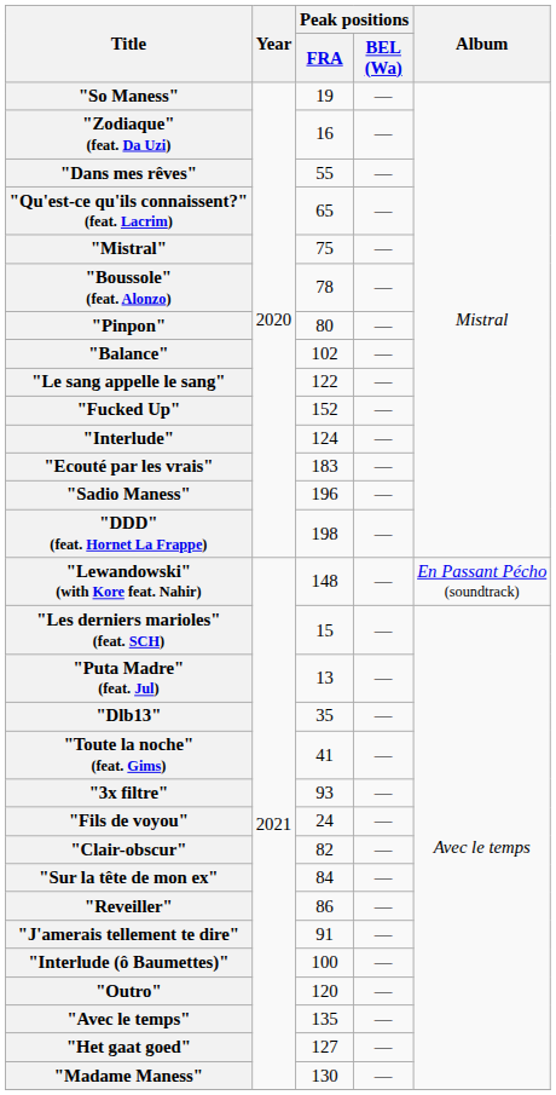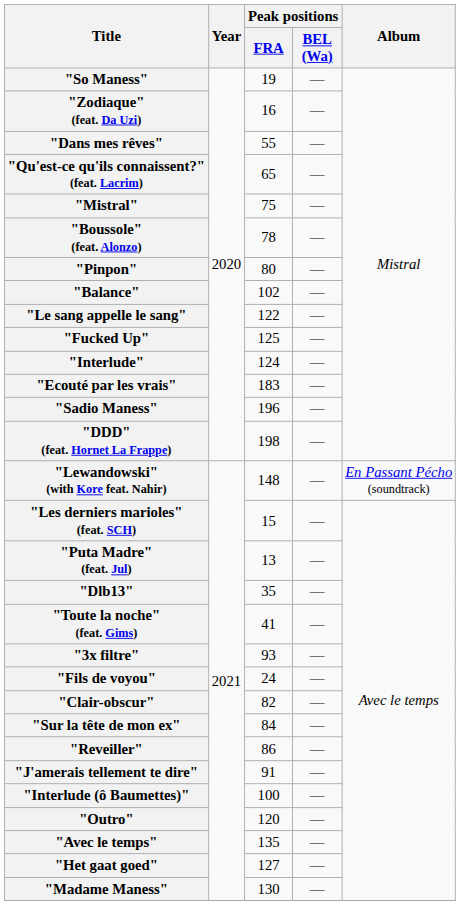 <table class="wikitable plainrowheaders" style="text-align:center">
 <tr>
 <th scope="col" rowspan="2">Title</th>
 <th scope="col" rowspan="2">Year</th>
 <th scope="col" colspan="2">Peak positions</th>
 <th scope="col" rowspan="2">Album</th>
 </tr>
 <tr>
 <th scope="col"><a href='#'>FRA</a><br></th>
 <th scope="col"><a href='#'>BEL <br>(Wa)</a><br></th>
 </tr>
 <tr>
 <th scope="row">"So Maness"</th>
 <td rowspan=14>2020</td>
 <td>19</td>
 <td>—</td>
 <td rowspan=14><em>Mistral</em></td>
 </tr>
 <tr>
 <th scope="row">"Zodiaque"<br><small>(feat. <a href='#'>Da Uzi</a>)</small></th>
 <td>16</td>
 <td>—</td>
 </tr>
 <tr>
 <th scope="row">"Dans mes rêves"</th>
 <td>55</td>
 <td>—</td>
 </tr>
 <tr>
 <th scope="row">"Qu'est-ce qu'ils connaissent?"<br><small>(feat. <a href='#'>Lacrim</a>)</small></th>
 <td>65</td>
 <td>—</td>
 </tr>
 <tr>
 <th scope="row">"Mistral"</th>
 <td>75</td>
 <td>—</td>
 </tr>
 <tr>
 <th scope="row">"Boussole"<br><small>(feat. <a href='#'>Alonzo</a>)</small></th>
 <td>78</td>
 <td>—</td>
 </tr>
 <tr>
 <th scope="row">"Pinpon"</th>
 <td>80</td>
 <td>—</td>
 </tr>
 <tr>
 <th scope="row">"Balance"</th>
 <td>102</td>
 <td>—</td>
 </tr>
 <tr>
 <th scope="row">"Le sang appelle le sang"</th>
 <td>122</td>
 <td>—</td>
 </tr>
 <tr>
 <th scope="row">"Fucked Up"</th>
-<td>152</td>
+<td>125</td>
 <td>—</td>
 </tr>
 <tr>
 <th scope="row">"Interlude"</th>
 <td>124</td>
 <td>—</td>
 </tr>
 <tr>
 <th scope="row">"Ecouté par les vrais"</th>
 <td>183</td>
 <td>—</td>
 </tr>
 <tr>
 <th scope="row">"Sadio Maness"</th>
 <td>196</td>
 <td>—</td>
 </tr>
 <tr>
 <th scope="row">"DDD"<br><small>(feat. <a href='#'>Hornet La Frappe</a>)</small></th>
 <td>198</td>
 <td>—</td>
 </tr>
 <tr>
 <th scope="row">"Lewandowski"<br><small>(with <a href='#'>Kore</a> feat. Nahir)</small></th>
 <td rowspan=16>2021</td>
 <td>148</td>
 <td>—</td>
 <td><em><a href='#'>En Passant Pécho</a></em><br><small>(soundtrack)</small></td>
 </tr>
 <tr>
 <th scope="row">"Les derniers marioles"<br><small>(feat. <a href='#'>SCH</a>)</small></th>
 <td>15</td>
 <td>—</td>
 <td rowspan=15><em>Avec le temps</em></td>
 </tr>
 <tr>
 <th scope="row">"Puta Madre"<br><small>(feat. <a href='#'>Jul</a>)</small></th>
 <td>13</td>
 <td>—</td>
 </tr>
 <tr>
 <th scope="row">"Dlb13"</th>
 <td>35</td>
 <td>—</td>
 </tr>
 <tr>
 <th scope="row">"Toute la noche" <br><small>(feat. <a href='#'>Gims</a>)</small></th>
 <td>41</td>
 <td>—</td>
 </tr>
 <tr>
 <th scope="row">"3x filtre"</th>
 <td>93</td>
 <td>—</td>
 </tr>
 <tr>
 <th scope="row">"Fils de voyou"</th>
 <td>24</td>
 <td>—</td>
 </tr>
 <tr>
 <th scope="row">"Clair-obscur"</th>
 <td>82</td>
 <td>—</td>
 </tr>
 <tr>
 <th scope="row">"Sur la tête de mon ex"</th>
 <td>84</td>
 <td>—</td>
 </tr>
 <tr>
 <th scope="row">"Reveiller"</th>
 <td>86</td>
 <td>—</td>
 </tr>
 <tr>
 <th scope="row">"J'amerais tellement te dire"</th>
 <td>91</td>
 <td>—</td>
 </tr>
 <tr>
 <th scope="row">"Interlude (ô Baumettes)"</th>
 <td>100</td>
 <td>—</td>
 </tr>
 <tr>
 <th scope="row">"Outro"</th>
 <td>120</td>
 <td>—</td>
 </tr>
 <tr>
 <th scope="row">"Avec le temps"</th>
 <td>135</td>
 <td>—</td>
 </tr>
 <tr>
 <th scope="row">"Het gaat goed"</th>
 <td>127</td>
 <td>—</td>
 </tr>
 <tr>
 <th scope="row">"Madame Maness"</th>
 <td>130</td>
 <td>—</td>
 </tr>
 <tr>
 </tr>
 </table>
